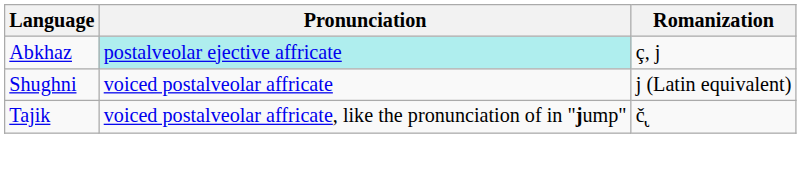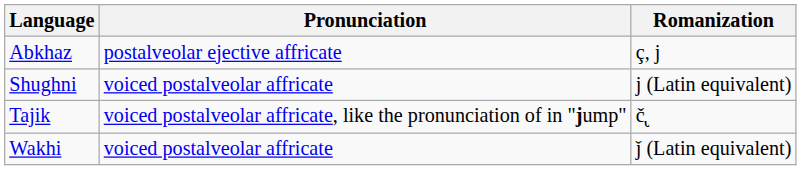 <table class=wikitable>
 <tr>
 <th>Language</th>
 <th>Pronunciation</th>
 <th>Romanization</th>
 </tr>
 <tr>
 <td><a href='#'>Abkhaz</a></td>
-<td style="background: paleturquoise;"> <a href='#'>postalveolar ejective affricate</a></td>
+<td> <a href='#'>postalveolar ejective affricate</a></td>
 <td>ç, j</td>
 </tr>
 <tr>
 <td><a href='#'>Shughni</a></td>
 <td> <a href='#'>voiced postalveolar affricate</a></td>
 <td>j (Latin equivalent)</td>
 </tr>
 <tr>
 <td><a href='#'>Tajik</a></td>
 <td> <a href='#'>voiced postalveolar affricate</a>, like the pronunciation of  in "<strong>j</strong>ump"</td>
 <td>č̢</td>
 </tr>
+<tr>
+<td><a href='#'>Wakhi</a></td>
+<td> <a href='#'>voiced postalveolar affricate</a></td>
+<td>ǰ (Latin equivalent)</td>
+</tr>
 </table>
